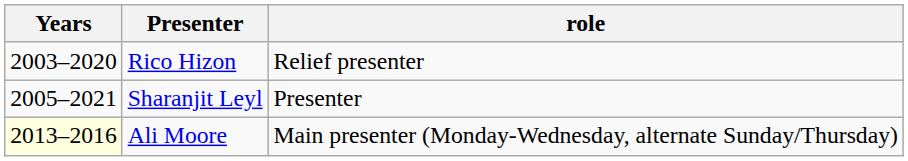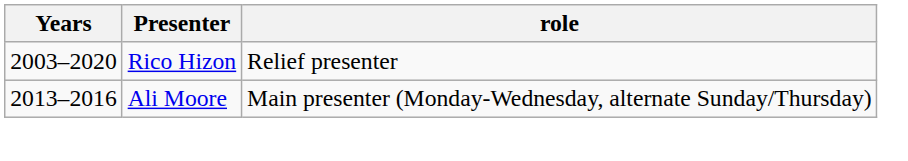 <table class="wikitable">
 <tr style="text-align:center;">
 <th>Years</th>
 <th>Presenter</th>
 <th>role</th>
 </tr>
 <tr>
 <td>2003–2020</td>
 <td><a href='#'>Rico Hizon</a></td>
 <td>Relief presenter</td>
 </tr>
 <tr>
-<td>2005–2021</td>
-<td><a href='#'>Sharanjit Leyl</a></td>
-<td>Presenter</td>
-</tr>
-<tr>
-<td style="background: lightyellow;">2013–2016</td>
+<td>2013–2016</td>
 <td><a href='#'>Ali Moore</a></td>
 <td>Main presenter (Monday-Wednesday, alternate Sunday/Thursday)</td>
 </tr>
 </table>
